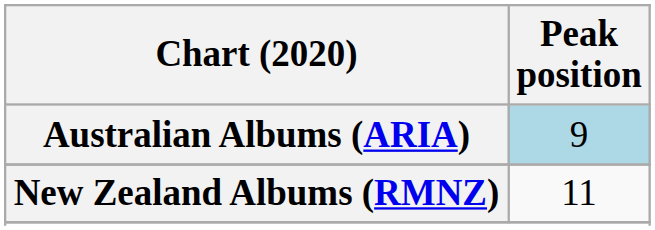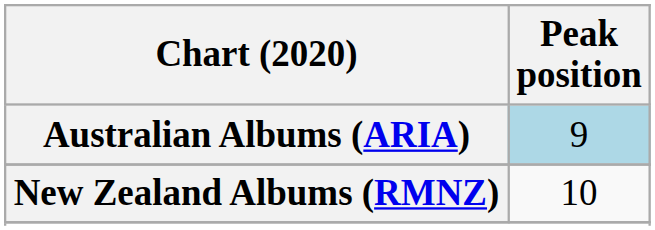 <table class="wikitable sortable plainrowheaders" style="text-align:center">
 <tr>
 <th scope="col">Chart (2020)</th>
 <th scope="col">Peak<br>position</th>
 </tr>
 <tr>
 <th scope="row">Australian Albums (<a href='#'>ARIA</a>)</th>
 <td style="background: lightblue;">9</td>
 </tr>
 <tr>
 </tr>
 <tr>
 </tr>
 <tr>
 </tr>
 <tr>
 </tr>
 <tr>
 <th scope="row">New Zealand Albums (<a href='#'>RMNZ</a>)</th>
-<td>11</td>
+<td>10</td>
 </tr>
 <tr>
 </tr>
 <tr>
 </tr>
 <tr>
 </tr>
 </table>
